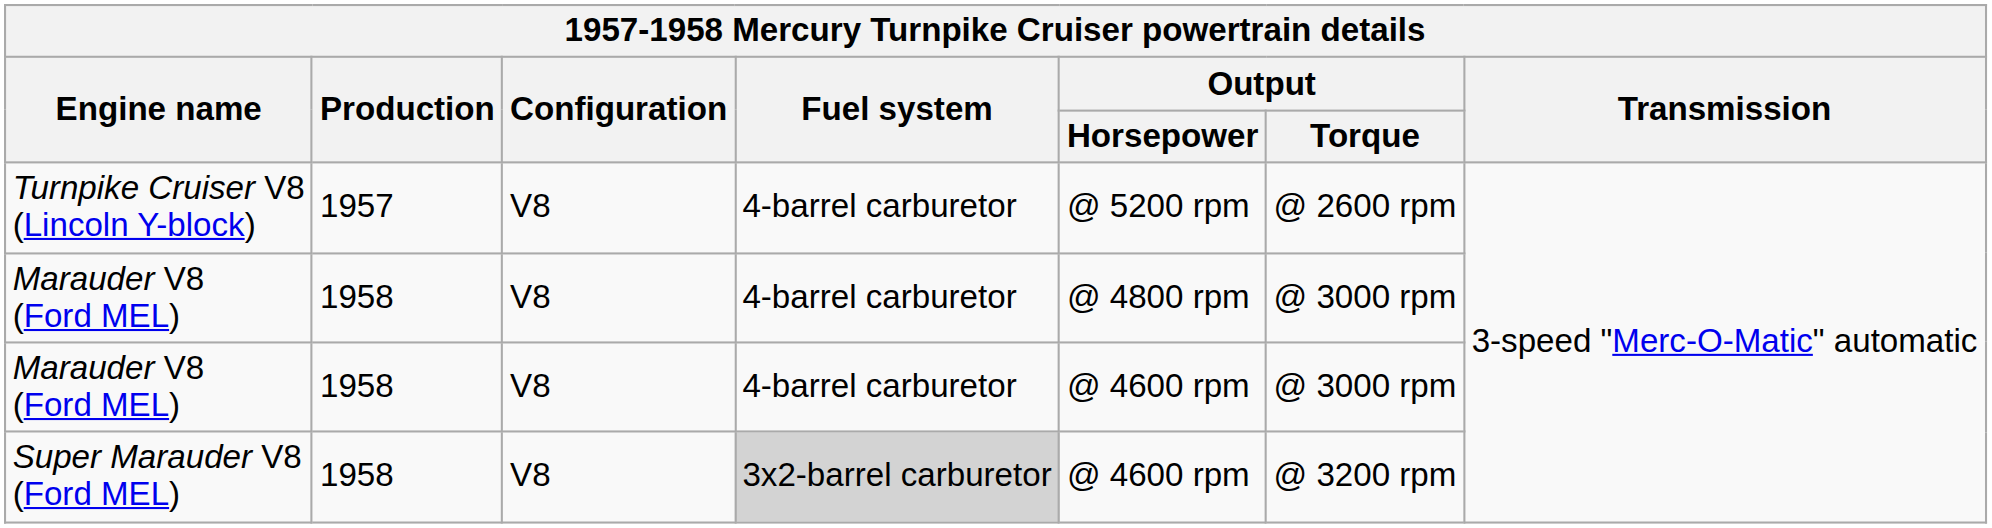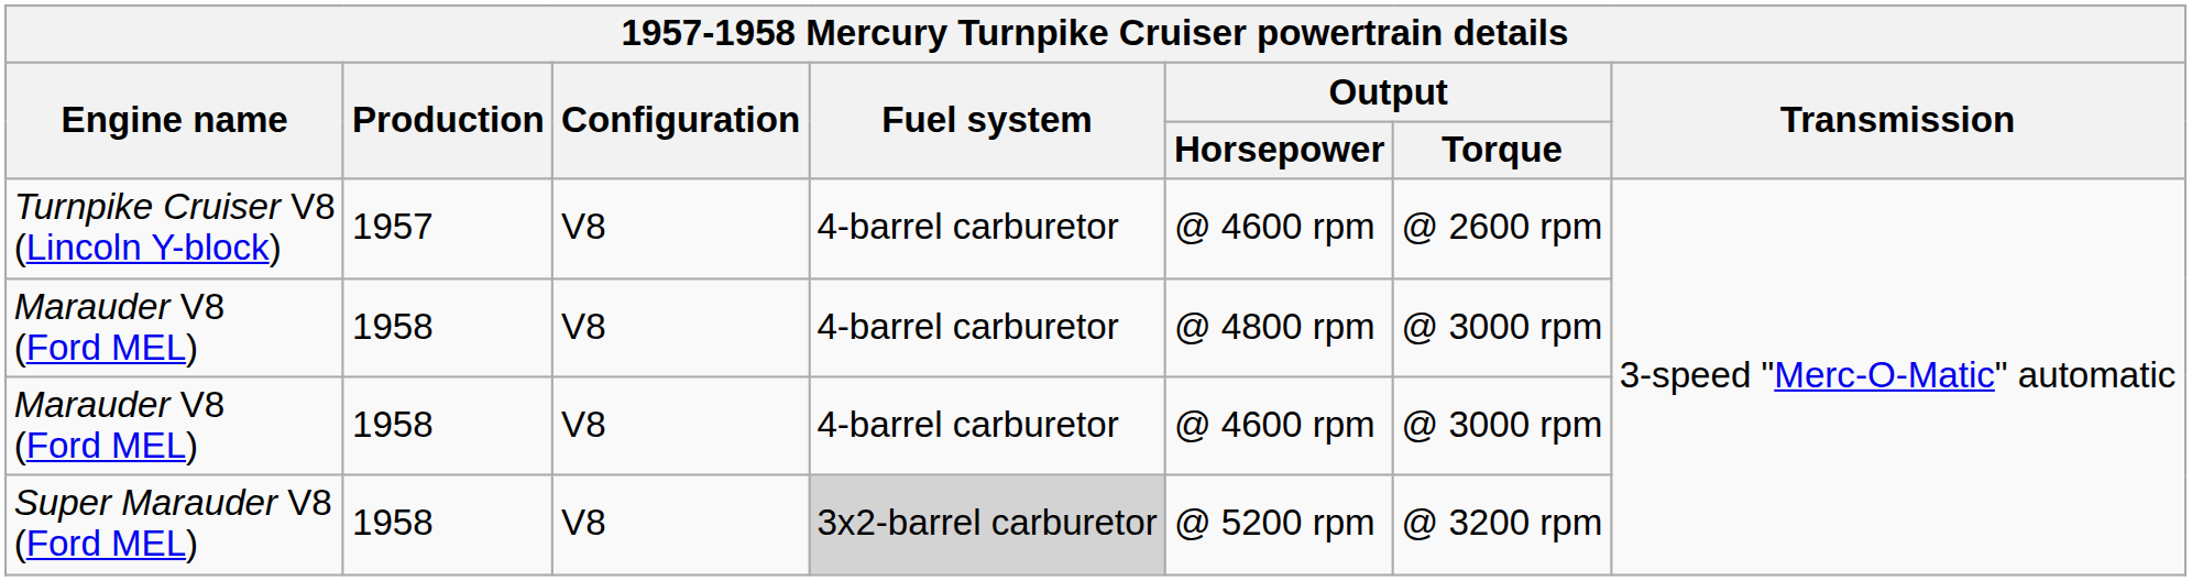 <table class="wikitable">
 <tr>
 <th colspan="7">1957-1958 Mercury Turnpike Cruiser powertrain details</th>
 </tr>
 <tr>
 <th rowspan="2">Engine name</th>
 <th rowspan="2">Production</th>
 <th rowspan="2">Configuration</th>
 <th rowspan="2">Fuel system</th>
 <th colspan="2">Output</th>
 <th rowspan="2">Transmission</th>
 </tr>
 <tr>
 <th>Horsepower</th>
 <th>Torque</th>
 </tr>
 <tr>
 <td><em>Turnpike Cruiser</em> V8<br>(<a href='#'>Lincoln Y-block</a>)</td>
 <td>1957</td>
 <td> V8</td>
 <td>4-barrel carburetor</td>
-<td> @ 5200 rpm</td>
+<td> @ 4600 rpm</td>
 <td> @ 2600 rpm</td>
 <td rowspan="4">3-speed "<a href='#'>Merc-O-Matic</a>" automatic<br></td>
 </tr>
 <tr>
 <td><em>Marauder</em> V8<br>(<a href='#'>Ford MEL</a>)</td>
 <td>1958</td>
 <td> V8</td>
 <td>4-barrel carburetor</td>
 <td> @ 4800 rpm</td>
 <td> @ 3000 rpm</td>
 </tr>
 <tr>
 <td><em>Marauder</em> V8<br>(<a href='#'>Ford MEL</a>)</td>
 <td>1958</td>
 <td> V8</td>
 <td>4-barrel carburetor</td>
 <td> @ 4600 rpm</td>
 <td> @ 3000 rpm</td>
 </tr>
 <tr>
 <td><em>Super Marauder</em> V8<br>(<a href='#'>Ford MEL</a>)</td>
 <td>1958</td>
 <td> V8</td>
 <td style="background: lightgrey;">3x2-barrel carburetor</td>
-<td> @ 4600 rpm</td>
+<td> @ 5200 rpm</td>
 <td> @ 3200 rpm</td>
 </tr>
 </table>
